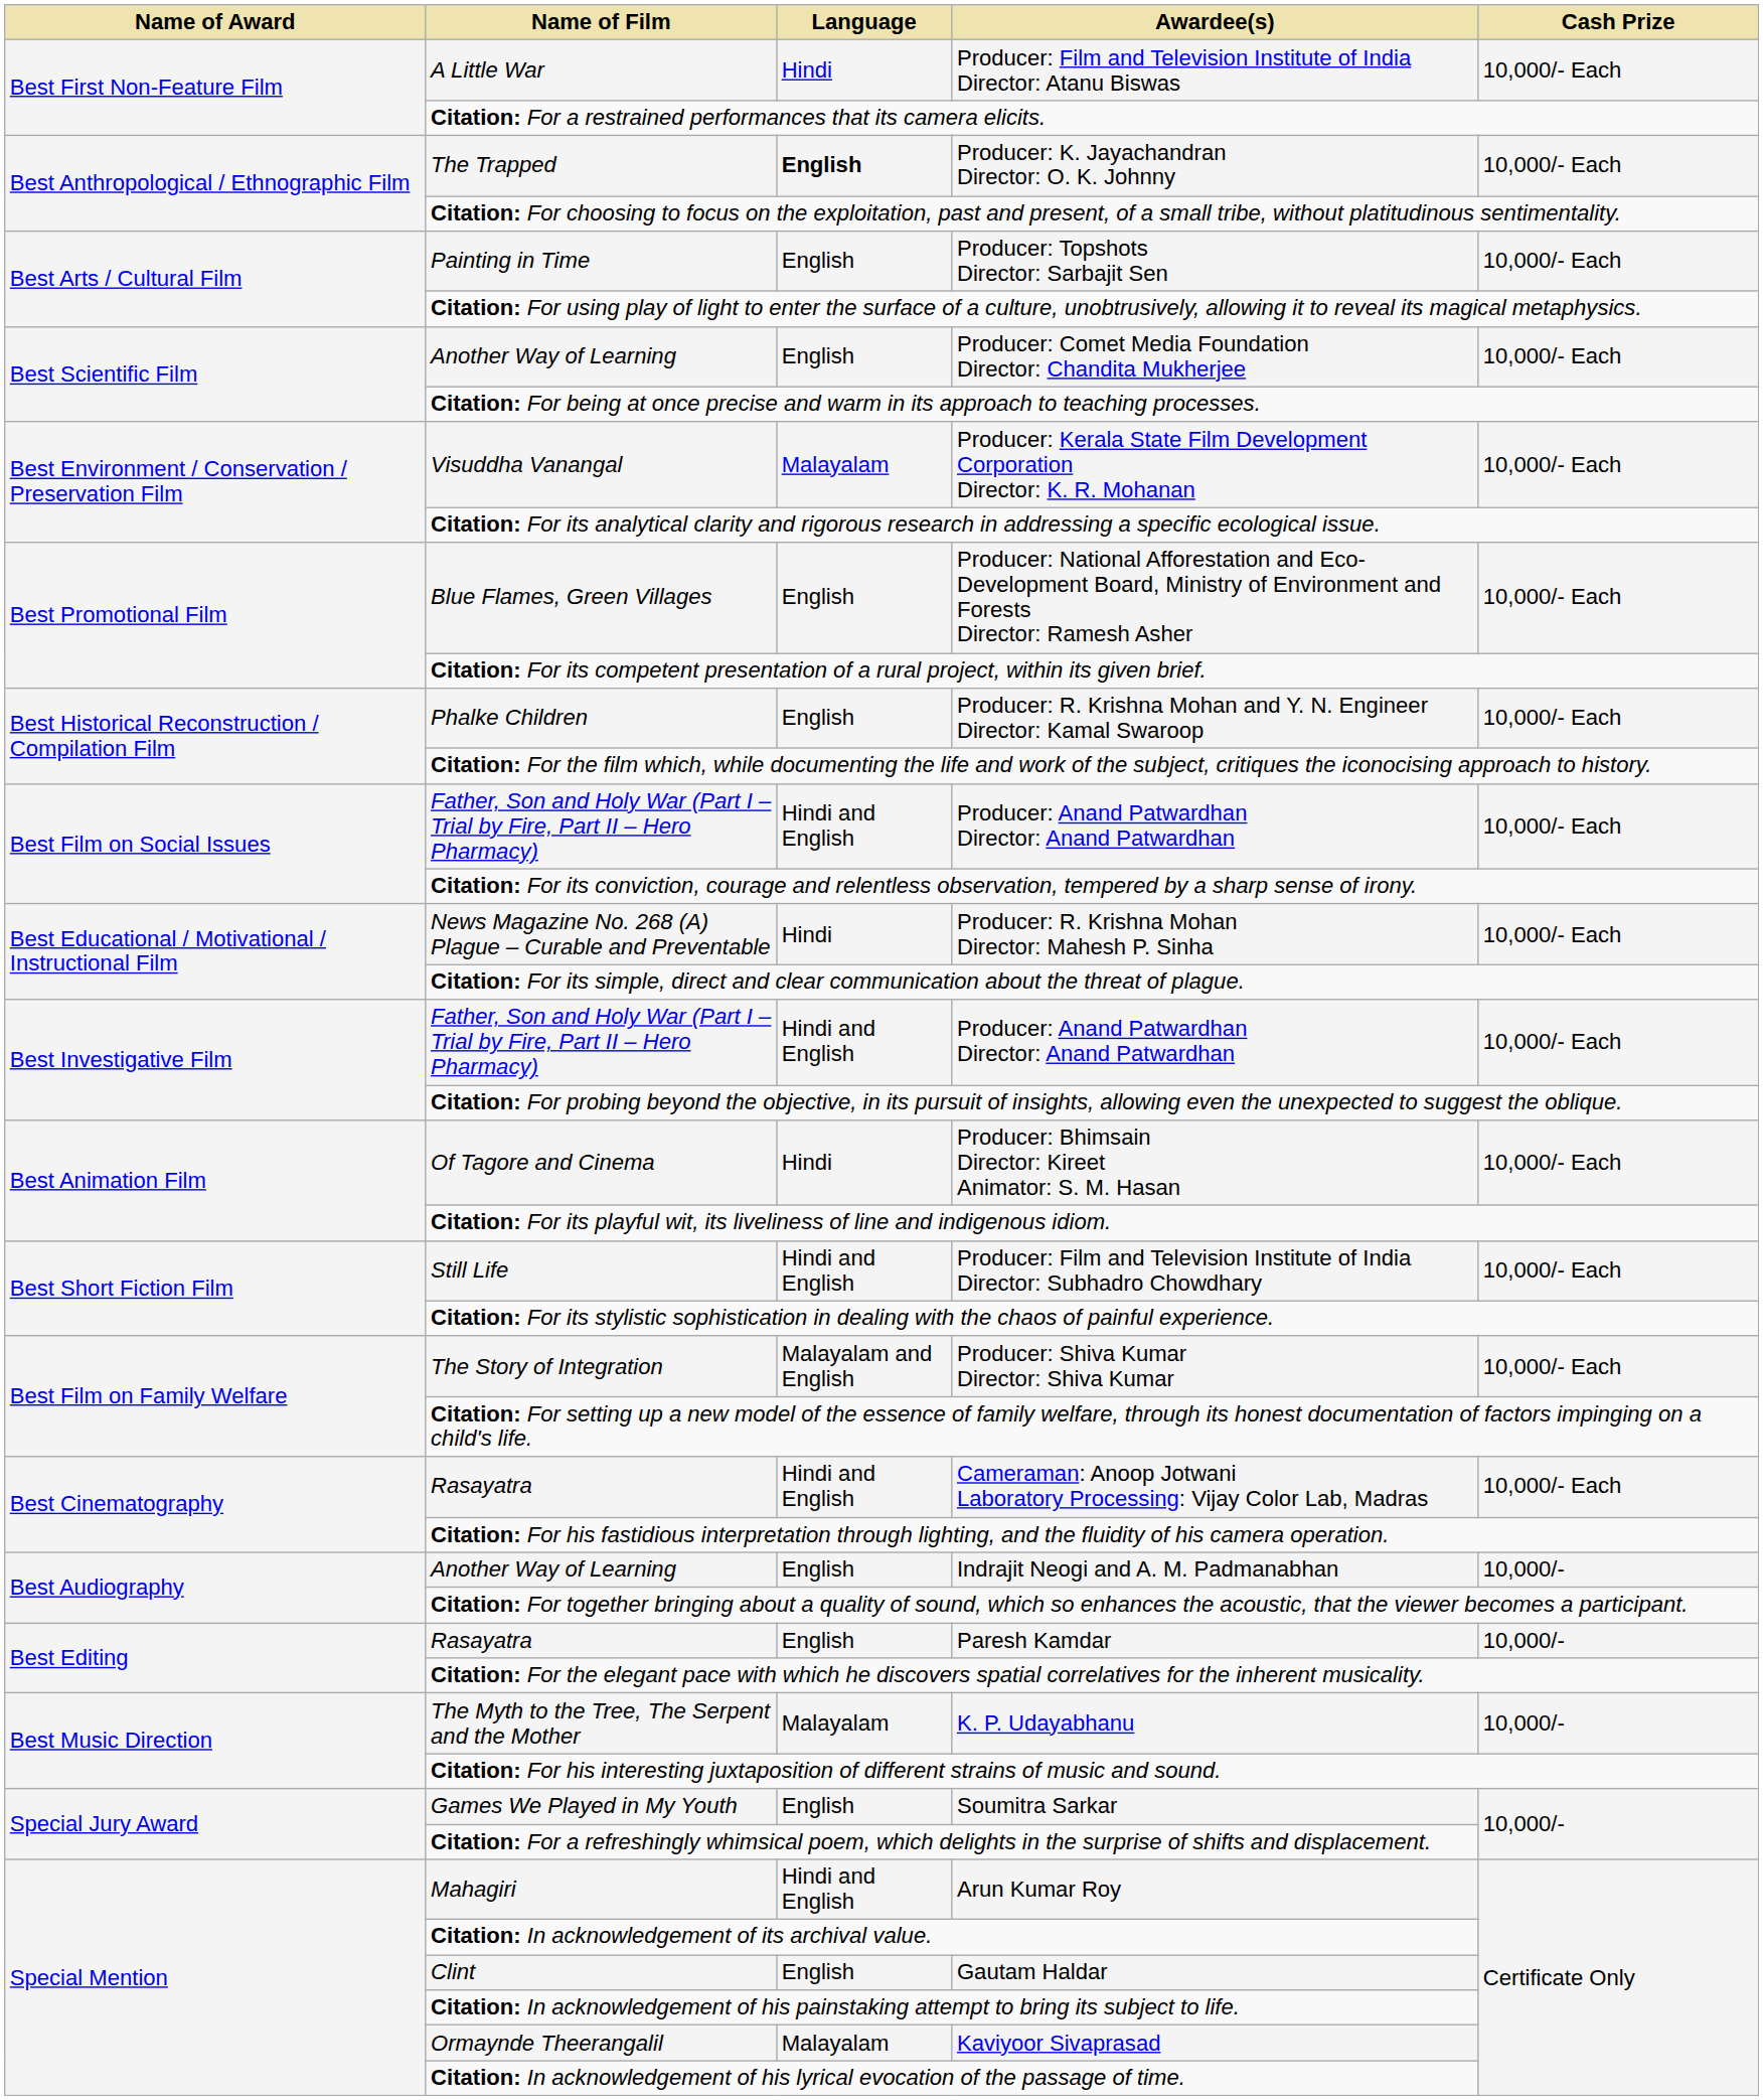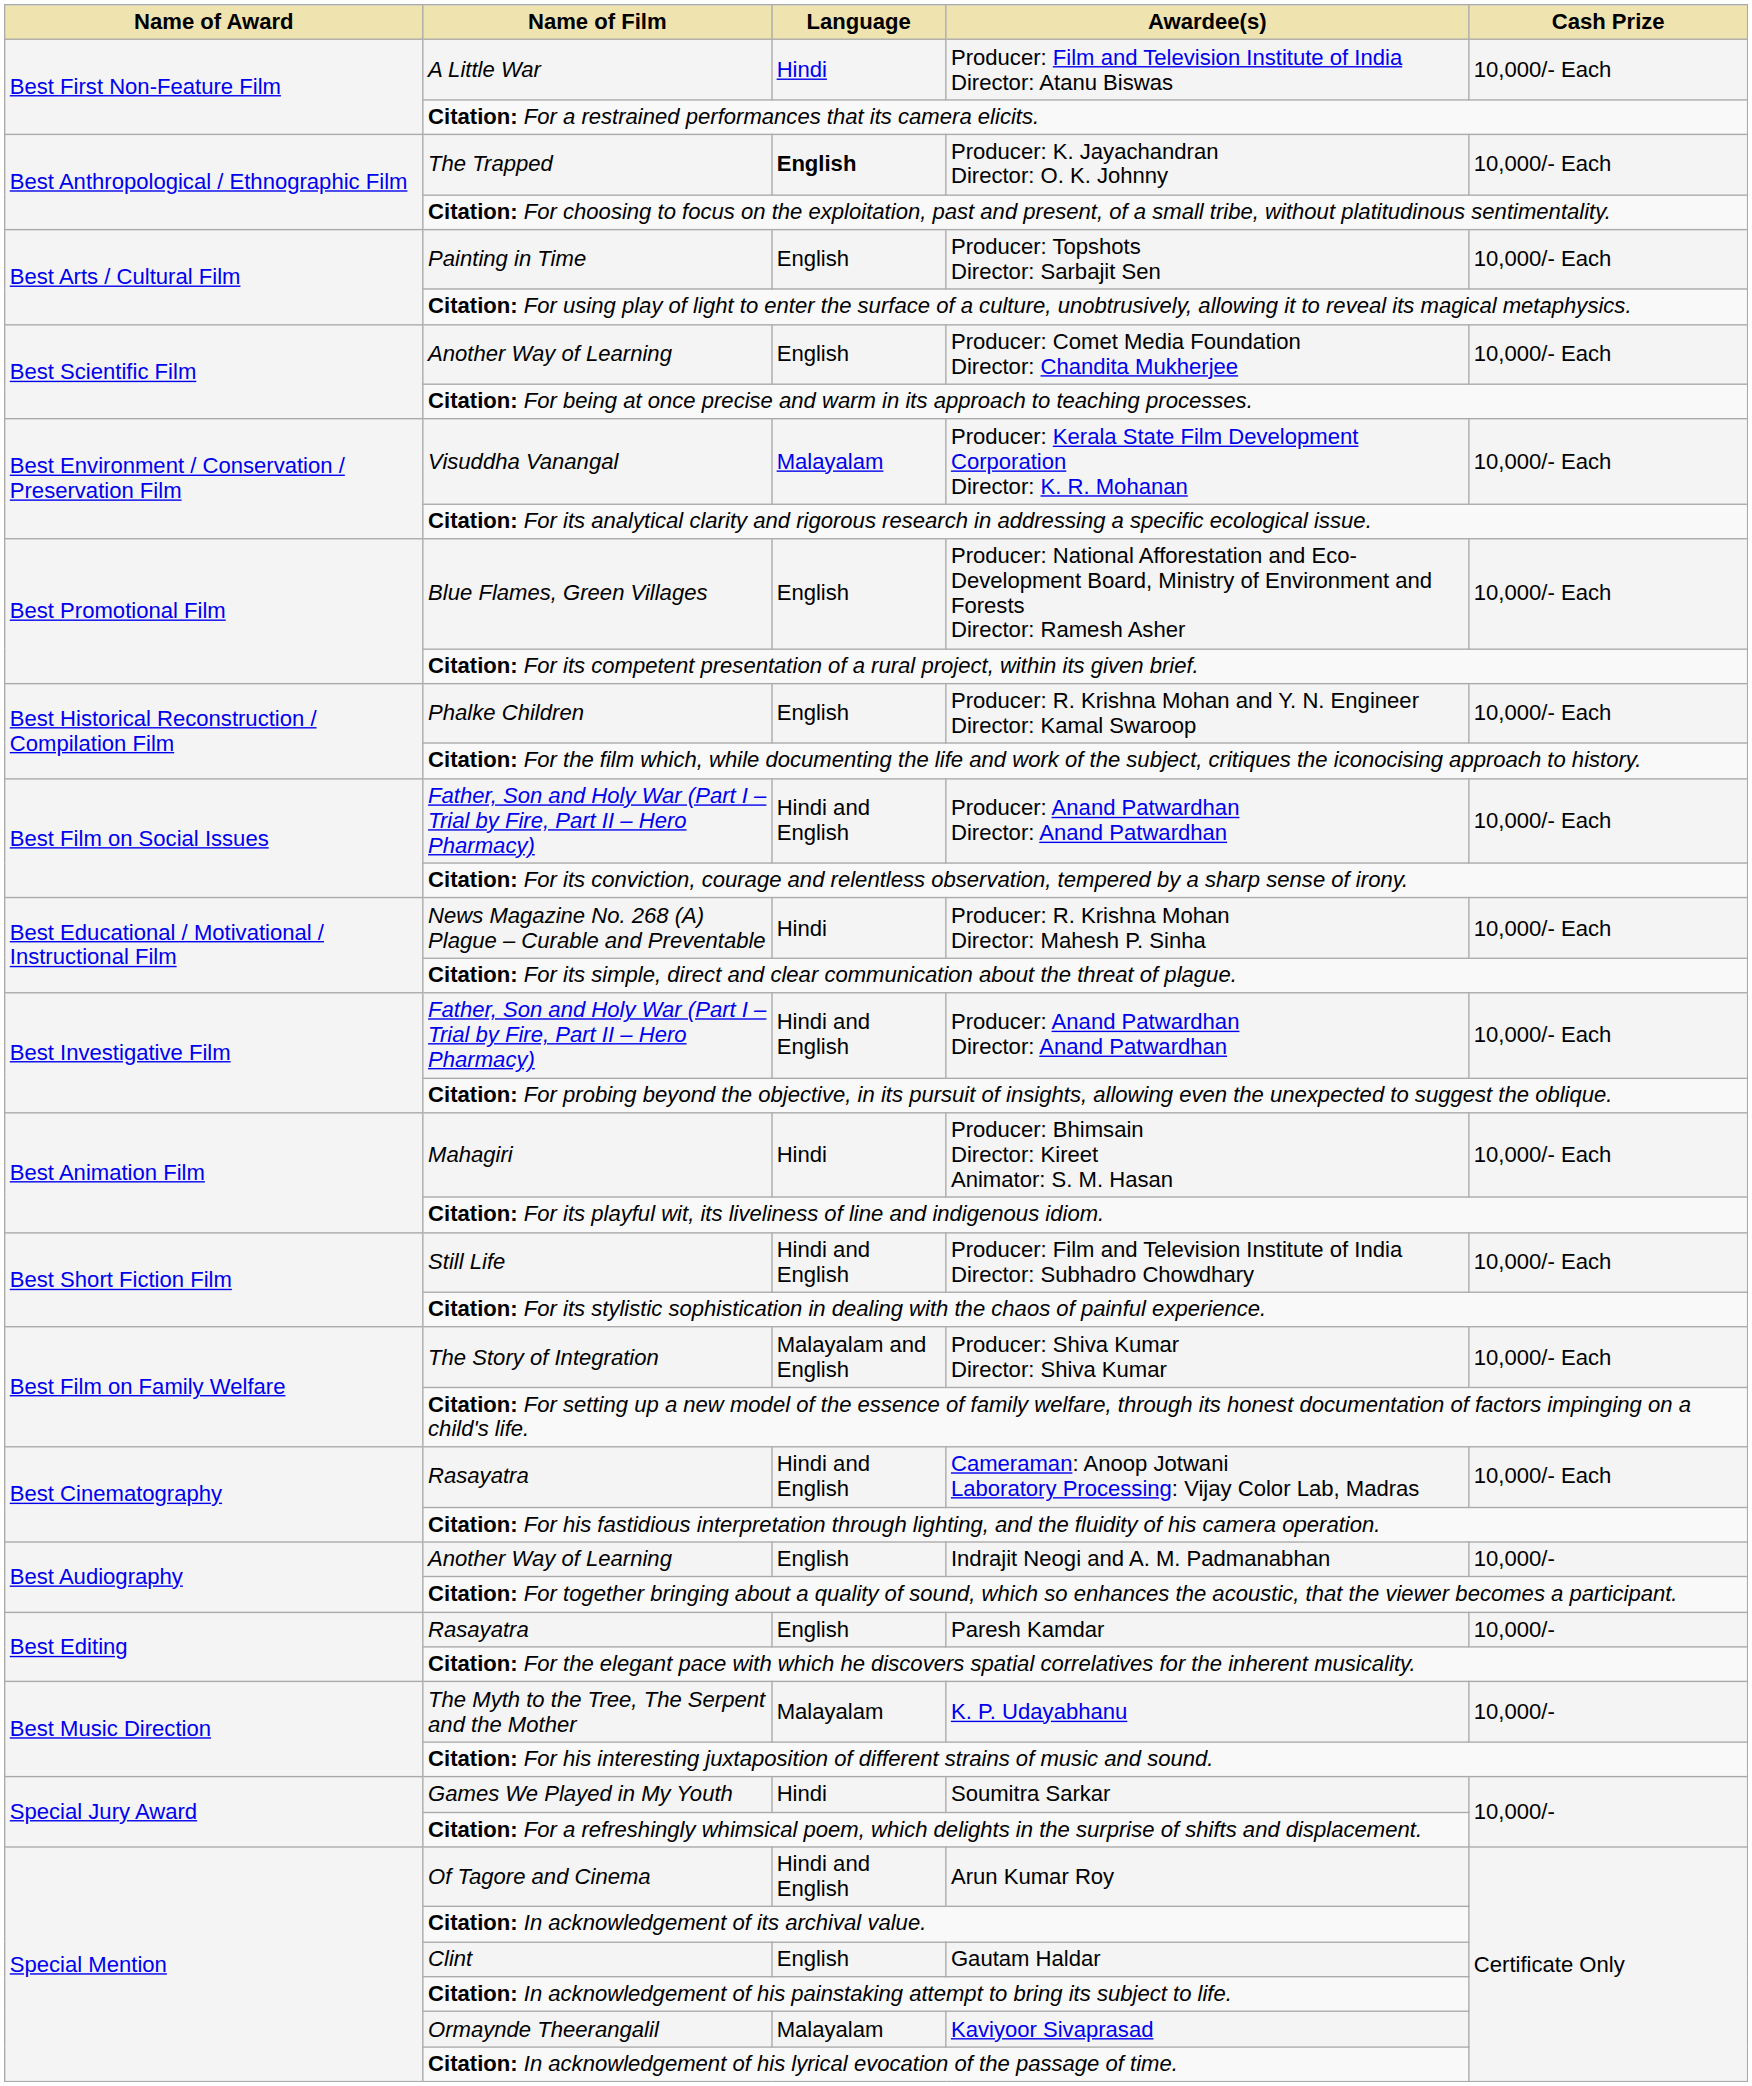 <table class="wikitable" style="width:100%;">
 <tr>
 <th style="background-color:#EFE4B0;width:24%;">Name of Award</th>
 <th style="background-color:#EFE4B0;width:20%;">Name of Film</th>
 <th style="background-color:#EFE4B0;width:10%;">Language</th>
 <th style="background-color:#EFE4B0;width:30%;">Awardee(s)</th>
 <th style="background-color:#EFE4B0;width:16%;">Cash Prize</th>
 </tr>
 <tr style="background-color:#F4F4F4">
 <td rowspan="2"><a href='#'>Best First Non-Feature Film</a></td>
 <td><em>A Little War</em></td>
 <td><a href='#'>Hindi</a></td>
 <td>Producer: <a href='#'>Film and Television Institute of India</a><br>Director: Atanu Biswas</td>
 <td> 10,000/- Each</td>
 </tr>
 <tr style="background-color:#F9F9F9">
 <td colspan="4"><strong>Citation:</strong> <em>For a restrained performances that its camera elicits.</em></td>
 </tr>
 <tr style="background-color:#F4F4F4">
 <td rowspan="2"><a href='#'>Best Anthropological / Ethnographic Film</a></td>
 <td><em>The Trapped</em></td>
 <td><strong>English</strong></td>
 <td>Producer: K. Jayachandran<br>Director: O. K. Johnny</td>
 <td> 10,000/- Each</td>
 </tr>
 <tr style="background-color:#F9F9F9">
 <td colspan="4"><strong>Citation:</strong> <em>For choosing to focus on the exploitation, past and present, of a small tribe, without platitudinous sentimentality.</em></td>
 </tr>
 <tr style="background-color:#F4F4F4">
 <td rowspan="2"><a href='#'>Best Arts / Cultural Film</a></td>
 <td><em>Painting in Time</em></td>
 <td>English</td>
 <td>Producer: Topshots<br>Director: Sarbajit Sen</td>
 <td> 10,000/- Each</td>
 </tr>
 <tr style="background-color:#F9F9F9">
 <td colspan="4"><strong>Citation:</strong> <em>For using play of light to enter the surface of a culture, unobtrusively, allowing it to reveal its magical metaphysics.</em></td>
 </tr>
 <tr style="background-color:#F4F4F4">
 <td rowspan="2"><a href='#'>Best Scientific Film</a></td>
 <td><em>Another Way of Learning</em></td>
 <td>English</td>
 <td>Producer: Comet Media Foundation<br>Director: <a href='#'>Chandita Mukherjee</a></td>
 <td> 10,000/- Each</td>
 </tr>
 <tr style="background-color:#F9F9F9">
 <td colspan="4"><strong>Citation:</strong> <em>For being at once precise and warm in its approach to teaching processes.</em></td>
 </tr>
 <tr style="background-color:#F4F4F4">
 <td rowspan="2"><a href='#'>Best Environment / Conservation / Preservation Film</a></td>
 <td><em>Visuddha Vanangal</em></td>
 <td><a href='#'>Malayalam</a></td>
 <td>Producer: <a href='#'>Kerala State Film Development Corporation</a><br>Director: <a href='#'>K. R. Mohanan</a></td>
 <td> 10,000/- Each</td>
 </tr>
 <tr style="background-color:#F9F9F9">
 <td colspan="4"><strong>Citation:</strong> <em>For its analytical clarity and rigorous research in addressing a specific ecological issue.</em></td>
 </tr>
 <tr style="background-color:#F4F4F4">
 <td rowspan="2"><a href='#'>Best Promotional Film</a></td>
 <td><em>Blue Flames, Green Villages</em></td>
 <td>English</td>
 <td>Producer: National Afforestation and Eco-Development Board, Ministry of Environment and Forests<br>Director: Ramesh Asher</td>
 <td> 10,000/- Each</td>
 </tr>
 <tr style="background-color:#F9F9F9">
 <td colspan="4"><strong>Citation:</strong> <em>For its competent presentation of a rural project, within its given brief.</em></td>
 </tr>
 <tr style="background-color:#F4F4F4">
 <td rowspan="2"><a href='#'>Best Historical Reconstruction / Compilation Film</a></td>
 <td><em>Phalke Children</em></td>
 <td>English</td>
 <td>Producer: R. Krishna Mohan and Y. N. Engineer<br>Director: Kamal Swaroop</td>
 <td> 10,000/- Each</td>
 </tr>
 <tr style="background-color:#F9F9F9">
 <td colspan="4"><strong>Citation:</strong> <em>For the film which, while documenting the life and work of the subject, critiques the iconocising approach to history.</em></td>
 </tr>
 <tr style="background-color:#F4F4F4">
 <td rowspan="2"><a href='#'>Best Film on Social Issues</a></td>
 <td><em><a href='#'>Father, Son and Holy War (Part I – Trial by Fire, Part II – Hero Pharmacy)</a></em></td>
 <td>Hindi and English</td>
 <td>Producer: <a href='#'>Anand Patwardhan</a><br>Director: <a href='#'>Anand Patwardhan</a></td>
 <td> 10,000/- Each</td>
 </tr>
 <tr style="background-color:#F9F9F9">
 <td colspan="4"><strong>Citation:</strong> <em>For its conviction, courage and relentless observation, tempered by a sharp sense of irony.</em></td>
 </tr>
 <tr style="background-color:#F4F4F4">
 <td rowspan="2"><a href='#'>Best Educational / Motivational / Instructional Film</a></td>
 <td><em>News Magazine No. 268 (A) Plague – Curable and Preventable</em></td>
 <td>Hindi</td>
 <td>Producer: R. Krishna Mohan<br>Director: Mahesh P. Sinha</td>
 <td> 10,000/- Each</td>
 </tr>
 <tr style="background-color:#F9F9F9">
 <td colspan="4"><strong>Citation:</strong> <em>For its simple, direct and clear communication about the threat of plague.</em></td>
 </tr>
 <tr style="background-color:#F4F4F4">
 <td rowspan="2"><a href='#'>Best Investigative Film</a></td>
 <td><em><a href='#'>Father, Son and Holy War (Part I – Trial by Fire, Part II – Hero Pharmacy)</a></em></td>
 <td>Hindi and English</td>
 <td>Producer: <a href='#'>Anand Patwardhan</a><br>Director: <a href='#'>Anand Patwardhan</a></td>
 <td> 10,000/- Each</td>
 </tr>
 <tr style="background-color:#F9F9F9">
 <td colspan="4"><strong>Citation:</strong> <em>For probing beyond the objective, in its pursuit of insights, allowing even the unexpected to suggest the oblique.</em></td>
 </tr>
 <tr style="background-color:#F4F4F4">
 <td rowspan="2"><a href='#'>Best Animation Film</a></td>
-<td><em>Of Tagore and Cinema</em></td>
+<td><em>Mahagiri</em></td>
 <td>Hindi</td>
 <td>Producer: Bhimsain<br>Director: Kireet<br>Animator: S. M. Hasan</td>
 <td> 10,000/- Each</td>
 </tr>
 <tr style="background-color:#F9F9F9">
 <td colspan="4"><strong>Citation:</strong> <em>For its playful wit, its liveliness of line and indigenous idiom.</em></td>
 </tr>
 <tr style="background-color:#F4F4F4">
 <td rowspan="2"><a href='#'>Best Short Fiction Film</a></td>
 <td><em>Still Life</em></td>
 <td>Hindi and English</td>
 <td>Producer: Film and Television Institute of India<br>Director: Subhadro Chowdhary</td>
 <td> 10,000/- Each</td>
 </tr>
 <tr style="background-color:#F9F9F9">
 <td colspan="4"><strong>Citation:</strong> <em>For its stylistic sophistication in dealing with the chaos of painful experience.</em></td>
 </tr>
 <tr style="background-color:#F4F4F4">
 <td rowspan="2"><a href='#'>Best Film on Family Welfare</a></td>
 <td><em>The Story of Integration</em></td>
 <td>Malayalam and English</td>
 <td>Producer: Shiva Kumar<br>Director: Shiva Kumar</td>
 <td> 10,000/- Each</td>
 </tr>
 <tr style="background-color:#F9F9F9">
 <td colspan="4"><strong>Citation:</strong> <em>For setting up a new model of the essence of family welfare, through its honest documentation of factors impinging on a child's life.</em></td>
 </tr>
 <tr style="background-color:#F4F4F4">
 <td rowspan="2"><a href='#'>Best Cinematography</a></td>
 <td><em>Rasayatra</em></td>
 <td>Hindi and English</td>
 <td><a href='#'>Cameraman</a>: Anoop Jotwani<br><a href='#'>Laboratory Processing</a>: Vijay Color Lab, Madras</td>
 <td> 10,000/- Each</td>
 </tr>
 <tr style="background-color:#F9F9F9">
 <td colspan="4"><strong>Citation:</strong> <em>For his fastidious interpretation through lighting, and the fluidity of his camera operation.</em></td>
 </tr>
 <tr style="background-color:#F4F4F4">
 <td rowspan="2"><a href='#'>Best Audiography</a></td>
 <td><em>Another Way of Learning</em></td>
 <td>English</td>
 <td>Indrajit Neogi and A. M. Padmanabhan</td>
 <td> 10,000/-</td>
 </tr>
 <tr style="background-color:#F9F9F9">
 <td colspan="4"><strong>Citation:</strong> <em>For together bringing about a quality of sound, which so enhances the acoustic, that the viewer becomes a participant.</em></td>
 </tr>
 <tr style="background-color:#F4F4F4">
 <td rowspan="2"><a href='#'>Best Editing</a></td>
 <td><em>Rasayatra</em></td>
 <td>English</td>
 <td>Paresh Kamdar</td>
 <td> 10,000/-</td>
 </tr>
 <tr style="background-color:#F9F9F9">
 <td colspan="4"><strong>Citation:</strong> <em>For the elegant pace with which he discovers spatial correlatives for the inherent musicality.</em></td>
 </tr>
 <tr style="background-color:#F4F4F4">
 <td rowspan="2"><a href='#'>Best Music Direction</a></td>
 <td><em>The Myth to the Tree, The Serpent and the Mother</em></td>
 <td>Malayalam</td>
 <td><a href='#'>K. P. Udayabhanu</a></td>
 <td> 10,000/-</td>
 </tr>
 <tr style="background-color:#F9F9F9">
 <td colspan="4"><strong>Citation:</strong> <em>For his interesting juxtaposition of different strains of music and sound.</em></td>
 </tr>
 <tr style="background-color:#F4F4F4">
 <td rowspan="2"><a href='#'>Special Jury Award</a></td>
 <td><em>Games We Played in My Youth</em></td>
-<td>English</td>
+<td>Hindi</td>
 <td>Soumitra Sarkar</td>
 <td rowspan="2"> 10,000/-</td>
 </tr>
 <tr style="background-color:#F9F9F9">
 <td colspan="3"><strong>Citation:</strong> <em>For a refreshingly whimsical poem, which delights in the surprise of shifts and displacement.</em></td>
 </tr>
 <tr style="background-color:#F4F4F4">
 <td rowspan="6"><a href='#'>Special Mention</a></td>
-<td><em>Mahagiri</em></td>
+<td><em>Of Tagore and Cinema</em></td>
 <td>Hindi and English</td>
 <td>Arun Kumar Roy</td>
 <td rowspan="6">Certificate Only</td>
 </tr>
 <tr style="background-color:#F9F9F9">
 <td colspan="3"><strong>Citation:</strong> <em>In acknowledgement of its archival value.</em></td>
 </tr>
 <tr style="background-color:#F4F4F4">
 <td><em>Clint</em></td>
 <td>English</td>
 <td>Gautam Haldar</td>
 </tr>
 <tr style="background-color:#F9F9F9">
 <td colspan="3"><strong>Citation:</strong> <em>In acknowledgement of his painstaking attempt to bring its subject to life.</em></td>
 </tr>
 <tr style="background-color:#F4F4F4">
 <td><em>Ormaynde Theerangalil</em></td>
 <td>Malayalam</td>
 <td><a href='#'>Kaviyoor Sivaprasad</a></td>
 </tr>
 <tr style="background-color:#F9F9F9">
 <td colspan="3"><strong>Citation:</strong> <em>In acknowledgement of his lyrical evocation of the passage of time.</em></td>
 </tr>
 </table>
